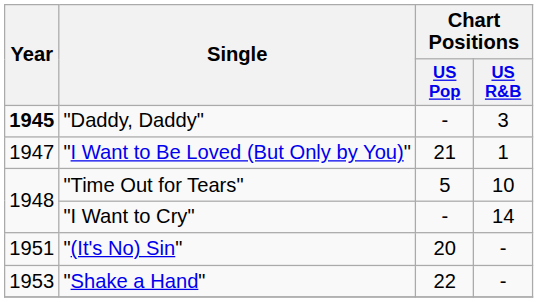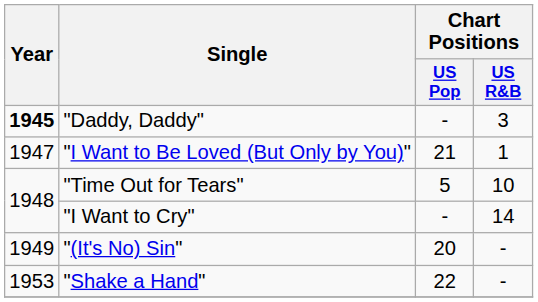 <table class="wikitable" style="text-align:center;">
 <tr>
 <th rowspan="2">Year</th>
 <th rowspan="2">Single</th>
 <th colspan="2">Chart Positions</th>
 </tr>
 <tr style="font-size:smaller;">
 <th width="40"><a href='#'>US Pop</a></th>
 <th width="40"><a href='#'>US<br>R&B</a></th>
 </tr>
 <tr>
 <td rowspan="1"><strong>1945</strong></td>
 <td align="left">"Daddy, Daddy"</td>
 <td>-</td>
 <td>3</td>
 </tr>
 <tr>
 <td rowspan="1">1947</td>
 <td align="left">"<a href='#'>I Want to Be Loved (But Only by You)</a>"</td>
 <td>21</td>
 <td>1</td>
 </tr>
 <tr>
 <td rowspan="2">1948</td>
 <td align="left">"Time Out for Tears"</td>
 <td>5</td>
 <td>10</td>
 </tr>
 <tr>
 <td align="left">"I Want to Cry"</td>
 <td>-</td>
 <td>14</td>
 </tr>
 <tr>
-<td rowspan="1">1951</td>
+<td rowspan="1">1949</td>
 <td align="left">"<a href='#'>(It's No) Sin</a>"</td>
 <td>20</td>
 <td>-</td>
 </tr>
 <tr>
 <td rowspan="1">1953</td>
 <td align="left">"<a href='#'>Shake a Hand</a>"</td>
 <td>22</td>
 <td>-</td>
 </tr>
 <tr>
 </tr>
 </table>
